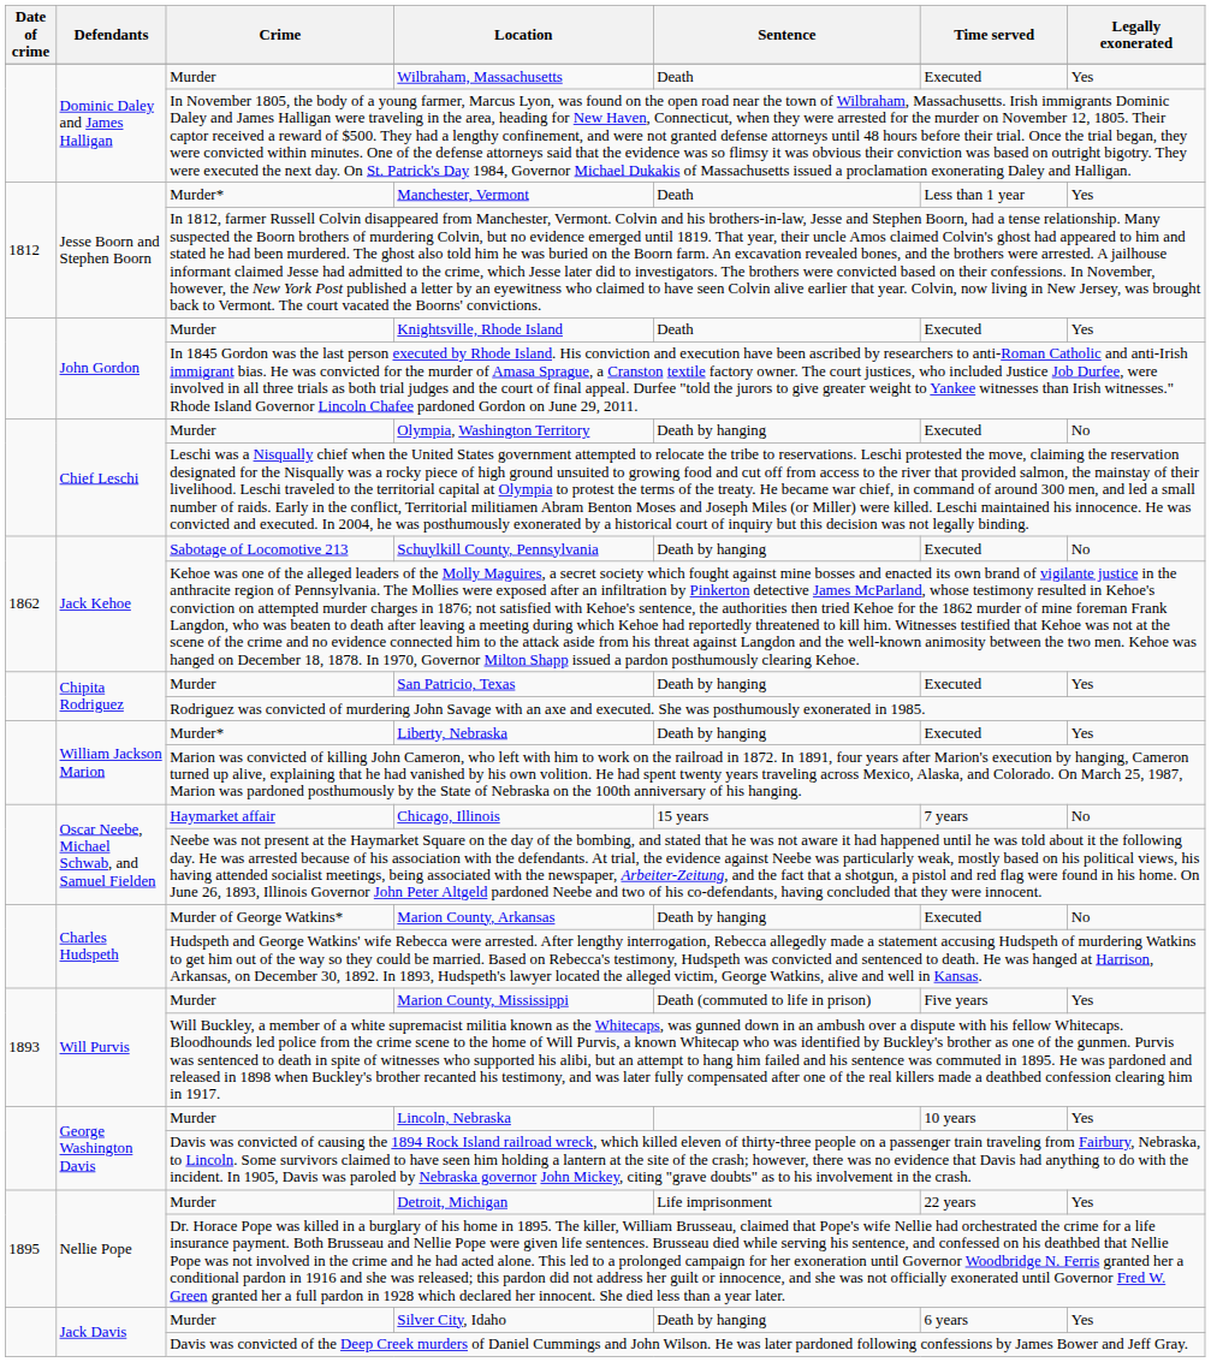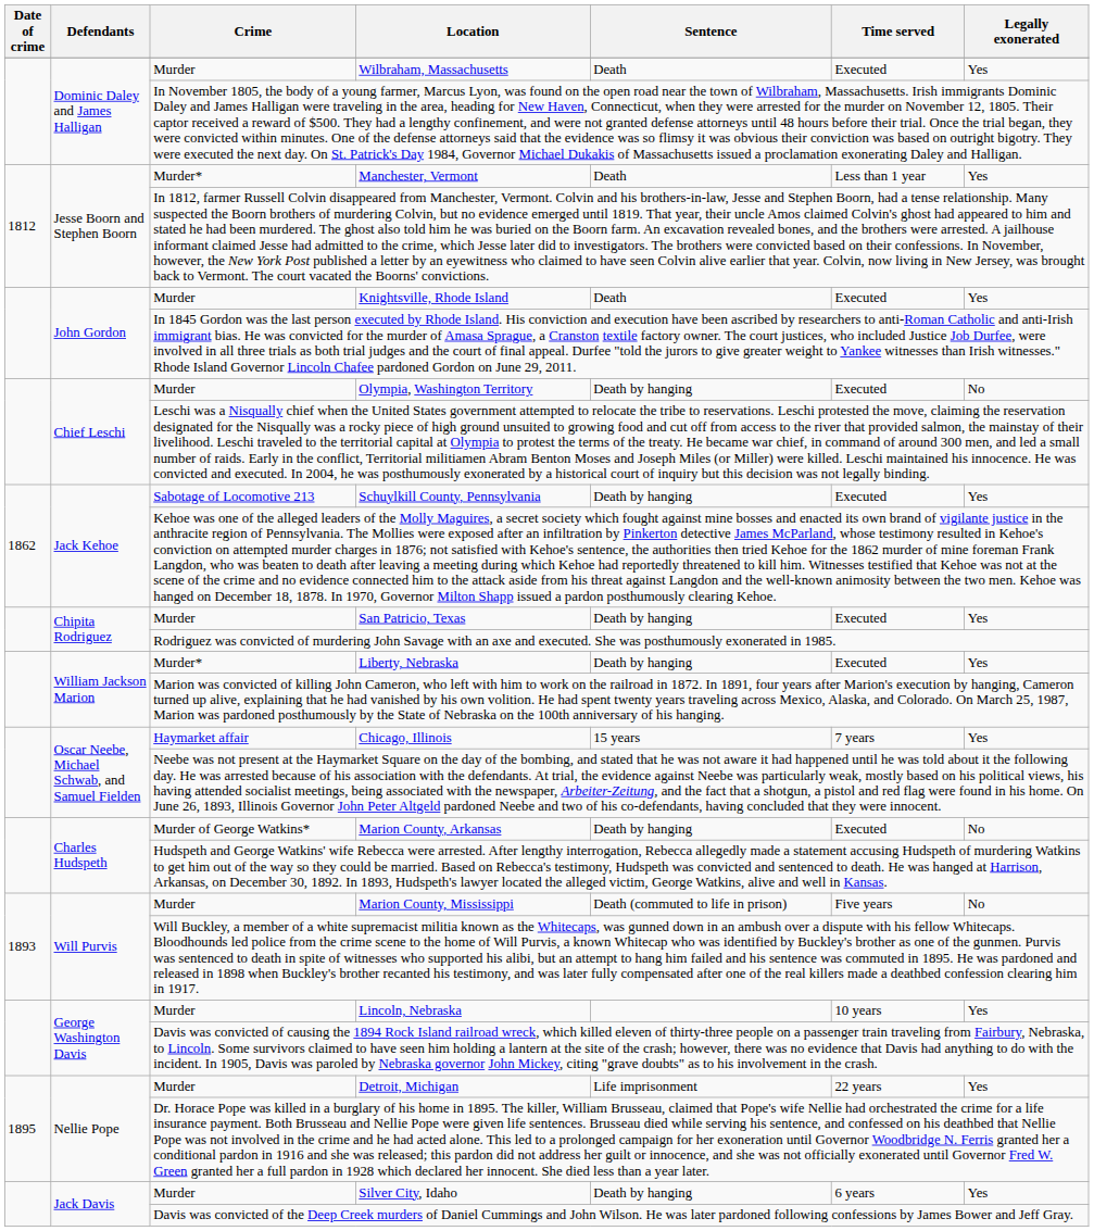 <table class="wikitable sortable">
 <tr>
 <th>Date of crime</th>
 <th>Defendants</th>
 <th>Crime</th>
 <th>Location</th>
 <th>Sentence</th>
 <th>Time served</th>
 <th>Legally<br>exonerated</th>
 </tr>
 <tr>
 </tr>
 <tr ->
 </tr>
 <tr ->
 <td rowspan="2"></td>
 <td rowspan="2"><a href='#'>Dominic Daley</a> and <a href='#'>James Halligan</a></td>
 <td>Murder</td>
 <td><a href='#'>Wilbraham, Massachusetts</a></td>
 <td>Death</td>
 <td>Executed</td>
 <td>Yes</td>
 </tr>
 <tr>
 <td colspan=5>In November 1805, the body of a young farmer, Marcus Lyon, was found on the open road near the town of <a href='#'>Wilbraham</a>, Massachusetts. Irish immigrants Dominic Daley and James Halligan were traveling in the area, heading for <a href='#'>New Haven</a>, Connecticut, when they were arrested for the murder on November 12, 1805. Their captor received a reward of $500. They had a lengthy confinement, and were not granted defense attorneys until 48 hours before their trial. Once the trial began, they were convicted within minutes. One of the defense attorneys said that the evidence was so flimsy it was obvious their conviction was based on outright bigotry. They were executed the next day. On <a href='#'>St. Patrick's Day</a> 1984, Governor <a href='#'>Michael Dukakis</a> of Massachusetts issued a proclamation exonerating Daley and Halligan.</td>
 </tr>
 <tr>
 <td rowspan="2">1812</td>
 <td rowspan="2">Jesse Boorn and Stephen Boorn</td>
 <td>Murder*</td>
 <td><a href='#'>Manchester, Vermont</a></td>
 <td>Death</td>
 <td>Less than 1 year</td>
 <td>Yes</td>
 </tr>
 <tr>
 <td colspan="5">In 1812, farmer Russell Colvin disappeared from Manchester, Vermont. Colvin and his brothers-in-law, Jesse and Stephen Boorn, had a tense relationship. Many suspected the Boorn brothers of murdering Colvin, but no evidence emerged until 1819. That year, their uncle Amos claimed Colvin's ghost had appeared to him and stated he had been murdered. The ghost also told him he was buried on the Boorn farm. An excavation revealed bones, and the brothers were arrested. A jailhouse informant claimed Jesse had admitted to the crime, which Jesse later did to investigators. The brothers were convicted based on their confessions. In November, however, the <em>New York Post</em> published a letter by an eyewitness who claimed to have seen Colvin alive earlier that year. Colvin, now living in New Jersey, was brought back to Vermont. The court vacated the Boorns' convictions.</td>
 </tr>
 <tr ->
 <td rowspan="2"></td>
 <td rowspan="2"><a href='#'>John Gordon</a></td>
 <td>Murder</td>
 <td><a href='#'>Knightsville, Rhode Island</a></td>
 <td>Death</td>
 <td>Executed</td>
 <td>Yes</td>
 </tr>
 <tr>
 <td colspan=5>In 1845 Gordon was the last person <a href='#'>executed by Rhode Island</a>. His conviction and execution have been ascribed by researchers to anti-<a href='#'>Roman Catholic</a> and anti-Irish <a href='#'>immigrant</a> bias. He was convicted for the murder of <a href='#'>Amasa Sprague</a>, a <a href='#'>Cranston</a> <a href='#'>textile</a> factory owner. The court justices, who included Justice <a href='#'>Job Durfee</a>, were involved in all three trials as both trial judges and the court of final appeal. Durfee "told the jurors to give greater weight to <a href='#'>Yankee</a> witnesses than Irish witnesses." Rhode Island Governor <a href='#'>Lincoln Chafee</a> pardoned Gordon on June 29, 2011.</td>
 </tr>
 <tr ->
 <td rowspan="2"></td>
 <td rowspan="2"><a href='#'>Chief Leschi</a></td>
 <td>Murder</td>
 <td><a href='#'>Olympia</a>, <a href='#'>Washington Territory</a></td>
 <td>Death by hanging</td>
 <td>Executed</td>
 <td>No</td>
 </tr>
 <tr>
 <td colspan=5>Leschi was a <a href='#'>Nisqually</a> chief when the United States government attempted to relocate the tribe to reservations. Leschi protested the move, claiming the reservation designated for the Nisqually was a rocky piece of high ground unsuited to growing food and cut off from access to the river that provided salmon, the mainstay of their livelihood. Leschi traveled to the territorial capital at <a href='#'>Olympia</a> to protest the terms of the treaty. He became war chief, in command of around 300 men, and led a small number of raids. Early in the conflict, Territorial militiamen Abram Benton Moses and Joseph Miles (or Miller) were killed. Leschi maintained his innocence. He was convicted and executed. In 2004, he was posthumously exonerated by a historical court of inquiry but this decision was not legally binding.</td>
 </tr>
 <tr ->
 <td rowspan="2">1862</td>
 <td rowspan="2"><a href='#'>Jack Kehoe</a></td>
 <td><a href='#'>Sabotage of Locomotive 213</a></td>
 <td><a href='#'>Schuylkill County, Pennsylvania</a></td>
 <td>Death by hanging</td>
 <td>Executed</td>
-<td>No</td>
+<td>Yes</td>
 </tr>
 <tr>
 <td colspan=5>Kehoe was one of the alleged leaders of the <a href='#'>Molly Maguires</a>, a secret society which fought against mine bosses and enacted its own brand of <a href='#'>vigilante justice</a> in the anthracite region of Pennsylvania. The Mollies were exposed after an infiltration by <a href='#'>Pinkerton</a> detective <a href='#'>James McParland</a>, whose testimony resulted in Kehoe's conviction on attempted murder charges in 1876; not satisfied with Kehoe's sentence, the authorities then tried Kehoe for the 1862 murder of mine foreman Frank Langdon, who was beaten to death after leaving a meeting during which Kehoe had reportedly threatened to kill him. Witnesses testified that Kehoe was not at the scene of the crime and no evidence connected him to the attack aside from his threat against Langdon and the well-known animosity between the two men. Kehoe was hanged on December 18, 1878. In 1970, Governor <a href='#'>Milton Shapp</a> issued a pardon posthumously clearing Kehoe.</td>
 </tr>
 <tr ->
 <td rowspan="2"></td>
 <td rowspan="2"><a href='#'>Chipita Rodriguez</a></td>
 <td>Murder</td>
 <td><a href='#'>San Patricio, Texas</a></td>
 <td>Death by hanging</td>
 <td>Executed</td>
 <td>Yes</td>
 </tr>
 <tr>
 <td colspan=5>Rodriguez was convicted of murdering John Savage with an axe and executed. She was posthumously exonerated in 1985.</td>
 </tr>
 <tr ->
 <td rowspan="2"></td>
 <td rowspan="2"><a href='#'>William Jackson Marion</a></td>
 <td>Murder*</td>
 <td><a href='#'>Liberty, Nebraska</a></td>
 <td>Death by hanging</td>
 <td>Executed</td>
 <td>Yes</td>
 </tr>
 <tr>
 <td colspan=5>Marion was convicted of killing John Cameron, who left with him to work on the railroad in 1872. In 1891, four years after Marion's execution by hanging, Cameron turned up alive, explaining that he had vanished by his own volition. He had spent twenty years traveling across Mexico, Alaska, and Colorado. On March 25, 1987, Marion was pardoned posthumously by the State of Nebraska on the 100th anniversary of his hanging.</td>
 </tr>
 <tr ->
 <td rowspan="2"></td>
 <td rowspan="2"><a href='#'>Oscar Neebe</a>, <a href='#'>Michael Schwab</a>, and <a href='#'>Samuel Fielden</a></td>
 <td><a href='#'>Haymarket affair</a></td>
 <td><a href='#'>Chicago, Illinois</a></td>
 <td>15 years</td>
 <td>7 years</td>
-<td>No</td>
+<td>Yes</td>
 </tr>
 <tr>
 <td colspan=5>Neebe was not present at the Haymarket Square on the day of the bombing, and stated that he was not aware it had happened until he was told about it the following day. He was arrested because of his association with the defendants. At trial, the evidence against Neebe was particularly weak, mostly based on his political views, his having attended socialist meetings, being associated with the newspaper, <em><a href='#'>Arbeiter-Zeitung</a></em>, and the fact that a shotgun, a pistol and red flag were found in his home. On June 26, 1893, Illinois Governor <a href='#'>John Peter Altgeld</a> pardoned Neebe and two of his co-defendants, having concluded that they were innocent.</td>
 </tr>
 <tr ->
 <td rowspan="2"></td>
 <td rowspan="2"><a href='#'>Charles Hudspeth</a></td>
 <td>Murder of George Watkins*</td>
 <td><a href='#'>Marion County, Arkansas</a></td>
 <td>Death by hanging</td>
 <td>Executed</td>
 <td>No</td>
 </tr>
 <tr>
 <td colspan=5>Hudspeth and George Watkins' wife Rebecca were arrested. After lengthy interrogation, Rebecca allegedly made a statement accusing Hudspeth of murdering Watkins to get him out of the way so they could be married. Based on Rebecca's testimony, Hudspeth was convicted and sentenced to death. He was hanged at <a href='#'>Harrison</a>, Arkansas, on December 30, 1892. In 1893, Hudspeth's lawyer located the alleged victim, George Watkins, alive and well in <a href='#'>Kansas</a>.</td>
 </tr>
 <tr ->
 <td rowspan="2">1893</td>
 <td rowspan="2"><a href='#'>Will Purvis</a></td>
 <td>Murder</td>
 <td><a href='#'>Marion County, Mississippi</a></td>
 <td>Death (commuted to life in prison)</td>
 <td>Five years</td>
-<td>Yes</td>
+<td>No</td>
 </tr>
 <tr>
 <td colspan=5>Will Buckley, a member of a white supremacist militia known as the <a href='#'>Whitecaps</a>, was gunned down in an ambush over a dispute with his fellow Whitecaps. Bloodhounds led police from the crime scene to the home of Will Purvis, a known Whitecap who was identified by Buckley's brother as one of the gunmen. Purvis was sentenced to death in spite of witnesses who supported his alibi, but an attempt to hang him failed and his sentence was commuted in 1895. He was pardoned and released in 1898 when Buckley's brother recanted his testimony, and was later fully compensated after one of the real killers made a deathbed confession clearing him in 1917.</td>
 </tr>
 <tr ->
 <td rowspan="2"></td>
 <td rowspan="2"><a href='#'>George Washington Davis</a></td>
 <td>Murder</td>
 <td><a href='#'>Lincoln, Nebraska</a></td>
 <td></td>
 <td>10 years</td>
 <td>Yes</td>
 </tr>
 <tr>
 <td colspan=5>Davis was convicted of causing the <a href='#'>1894 Rock Island railroad wreck</a>, which killed eleven of thirty-three people on a passenger train traveling from <a href='#'>Fairbury</a>, Nebraska, to <a href='#'>Lincoln</a>. Some survivors claimed to have seen him holding a lantern at the site of the crash; however, there was no evidence that Davis had anything to do with the incident. In 1905, Davis was paroled by <a href='#'>Nebraska governor</a> <a href='#'>John Mickey</a>, citing "grave doubts" as to his involvement in the crash.</td>
 </tr>
 <tr ->
 <td rowspan="2">1895</td>
 <td rowspan="2">Nellie Pope</td>
 <td>Murder</td>
 <td><a href='#'>Detroit, Michigan</a></td>
 <td>Life imprisonment</td>
 <td>22 years</td>
 <td>Yes</td>
 </tr>
 <tr>
 <td colspan=5>Dr. Horace Pope was killed in a burglary of his home in 1895. The killer, William Brusseau, claimed that Pope's wife Nellie had orchestrated the crime for a life insurance payment. Both Brusseau and Nellie Pope were given life sentences. Brusseau died while serving his sentence, and confessed on his deathbed that Nellie Pope was not involved in the crime and he had acted alone. This led to a prolonged campaign for her exoneration until Governor <a href='#'>Woodbridge N. Ferris</a> granted her a conditional pardon in 1916 and she was released; this pardon did not address her guilt or innocence, and she was not officially exonerated until Governor <a href='#'>Fred W. Green</a> granted her a full pardon in 1928 which declared her innocent. She died less than a year later.</td>
 </tr>
 <tr ->
 <td rowspan="2"></td>
 <td rowspan="2"><a href='#'>Jack Davis</a></td>
 <td>Murder</td>
 <td><a href='#'>Silver City</a>, Idaho</td>
 <td>Death by hanging</td>
 <td>6 years</td>
 <td>Yes</td>
 </tr>
 <tr>
 <td colspan=5>Davis was convicted of the <a href='#'>Deep Creek murders</a> of Daniel Cummings and John Wilson. He was later pardoned following confessions by James Bower and Jeff Gray.</td>
 </tr>
 </table>
